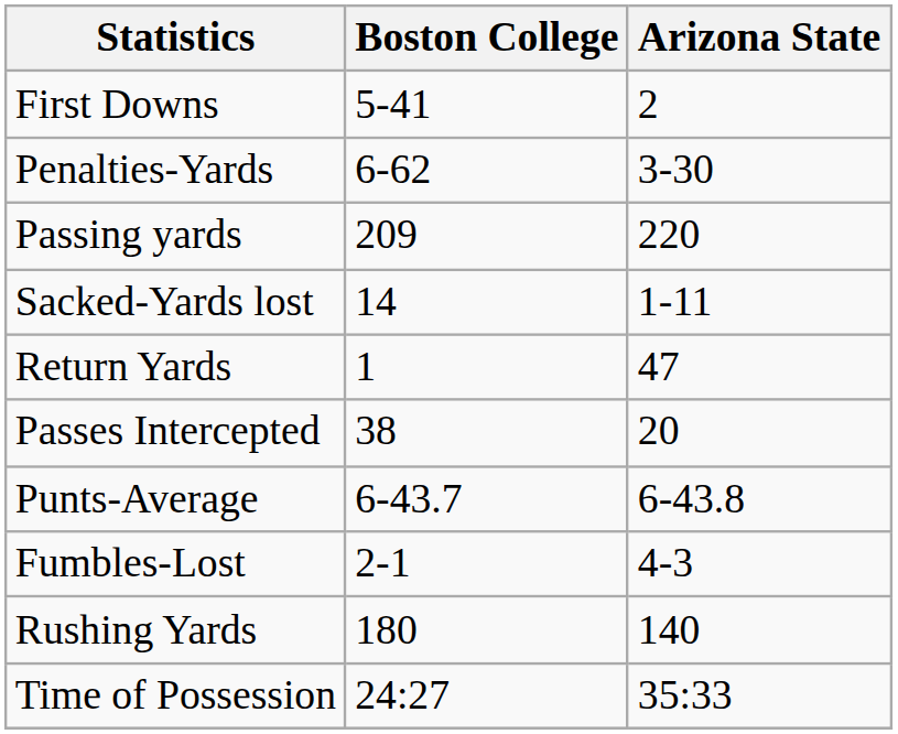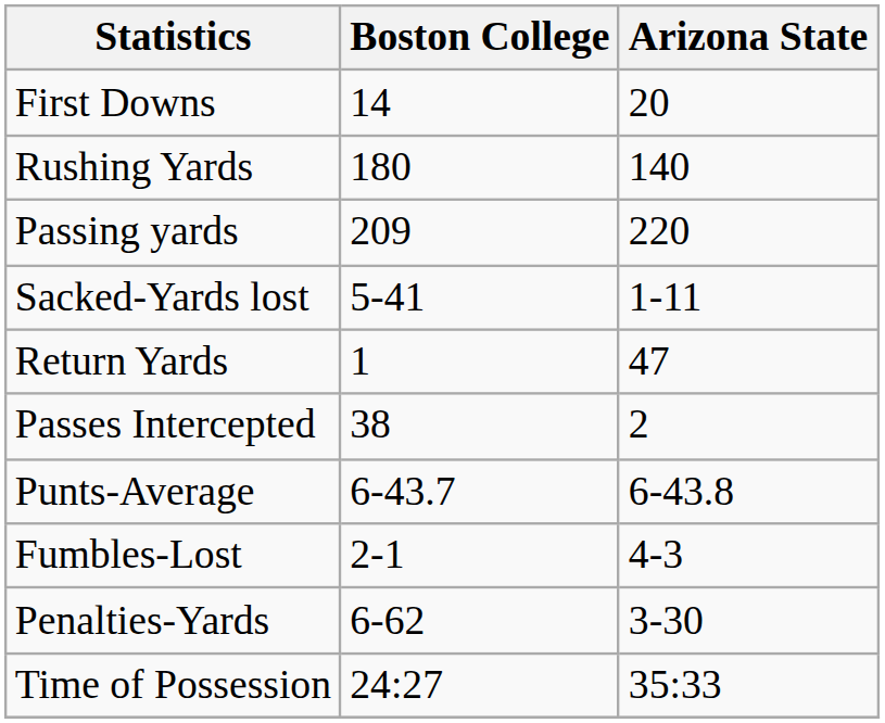 <table class="wikitable">
 <tr>
 <th>Statistics</th>
 <th>Boston College</th>
 <th>Arizona State</th>
 </tr>
 <tr>
 <td>First Downs</td>
-<td>5-41</td>
-<td>2</td>
+<td>14</td>
+<td>20</td>
 </tr>
 <tr>
-<td>Penalties-Yards</td>
-<td>6-62</td>
-<td>3-30</td>
+<td>Rushing Yards</td>
+<td>180</td>
+<td>140</td>
 </tr>
 <tr>
 <td>Passing yards</td>
 <td>209</td>
 <td>220</td>
 </tr>
 <tr>
 <td>Sacked-Yards lost</td>
-<td>14</td>
+<td>5-41</td>
 <td>1-11</td>
 </tr>
 <tr>
 <td>Return Yards</td>
 <td>1</td>
 <td>47</td>
 </tr>
 <tr>
 <td>Passes Intercepted</td>
 <td>38</td>
-<td>20</td>
+<td>2</td>
 </tr>
 <tr>
 <td>Punts-Average</td>
 <td>6-43.7</td>
 <td>6-43.8</td>
 </tr>
 <tr>
 <td>Fumbles-Lost</td>
 <td>2-1</td>
 <td>4-3</td>
 </tr>
 <tr>
-<td>Rushing Yards</td>
-<td>180</td>
-<td>140</td>
+<td>Penalties-Yards</td>
+<td>6-62</td>
+<td>3-30</td>
 </tr>
 <tr>
 <td>Time of Possession</td>
 <td>24:27</td>
 <td>35:33</td>
 </tr>
 <tr>
 </tr>
 </table>
